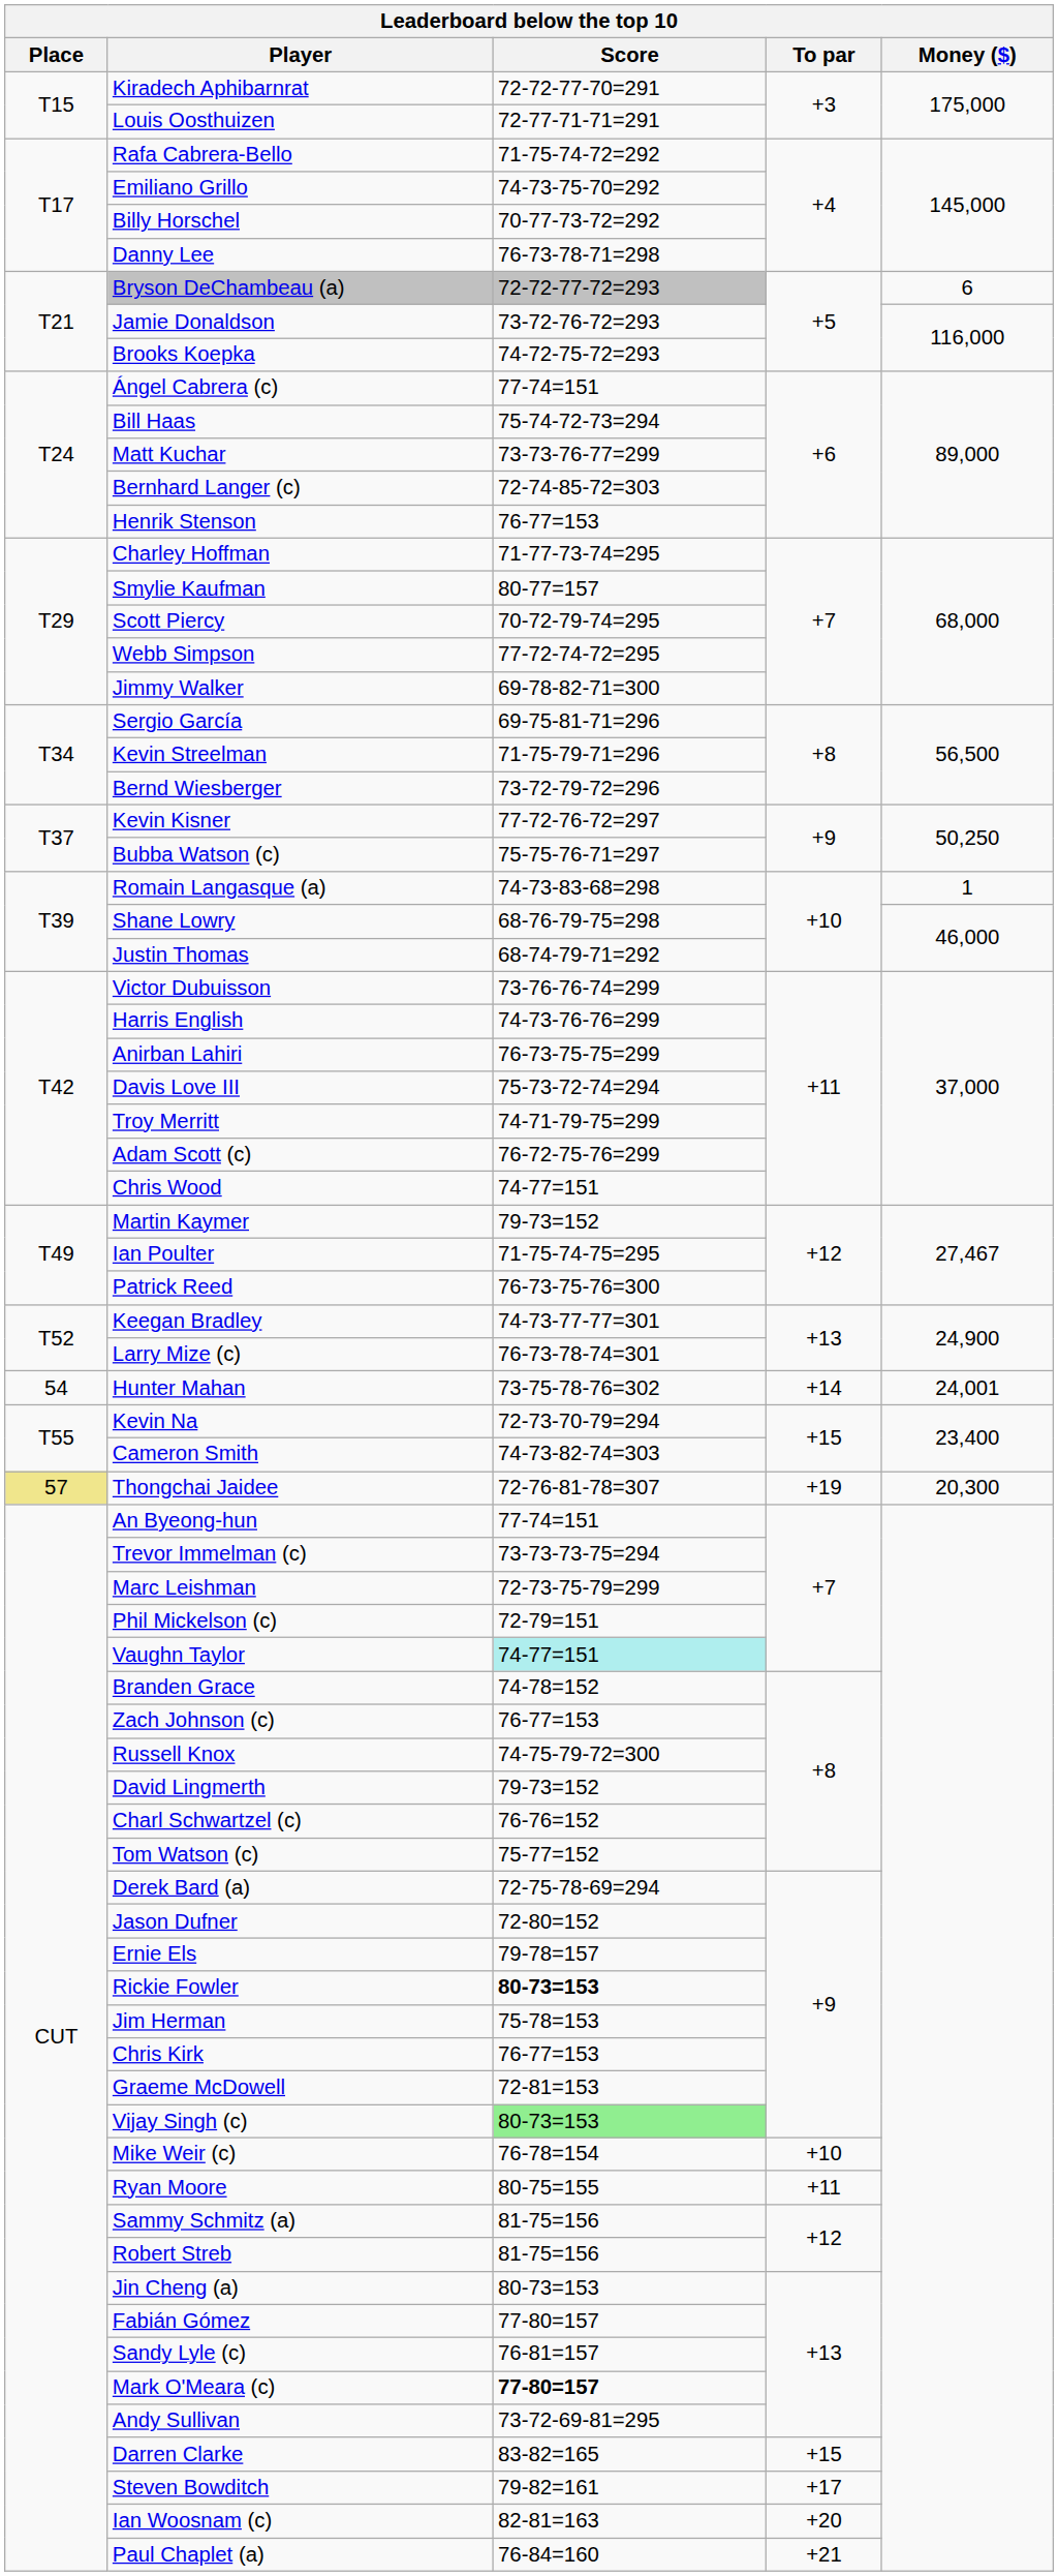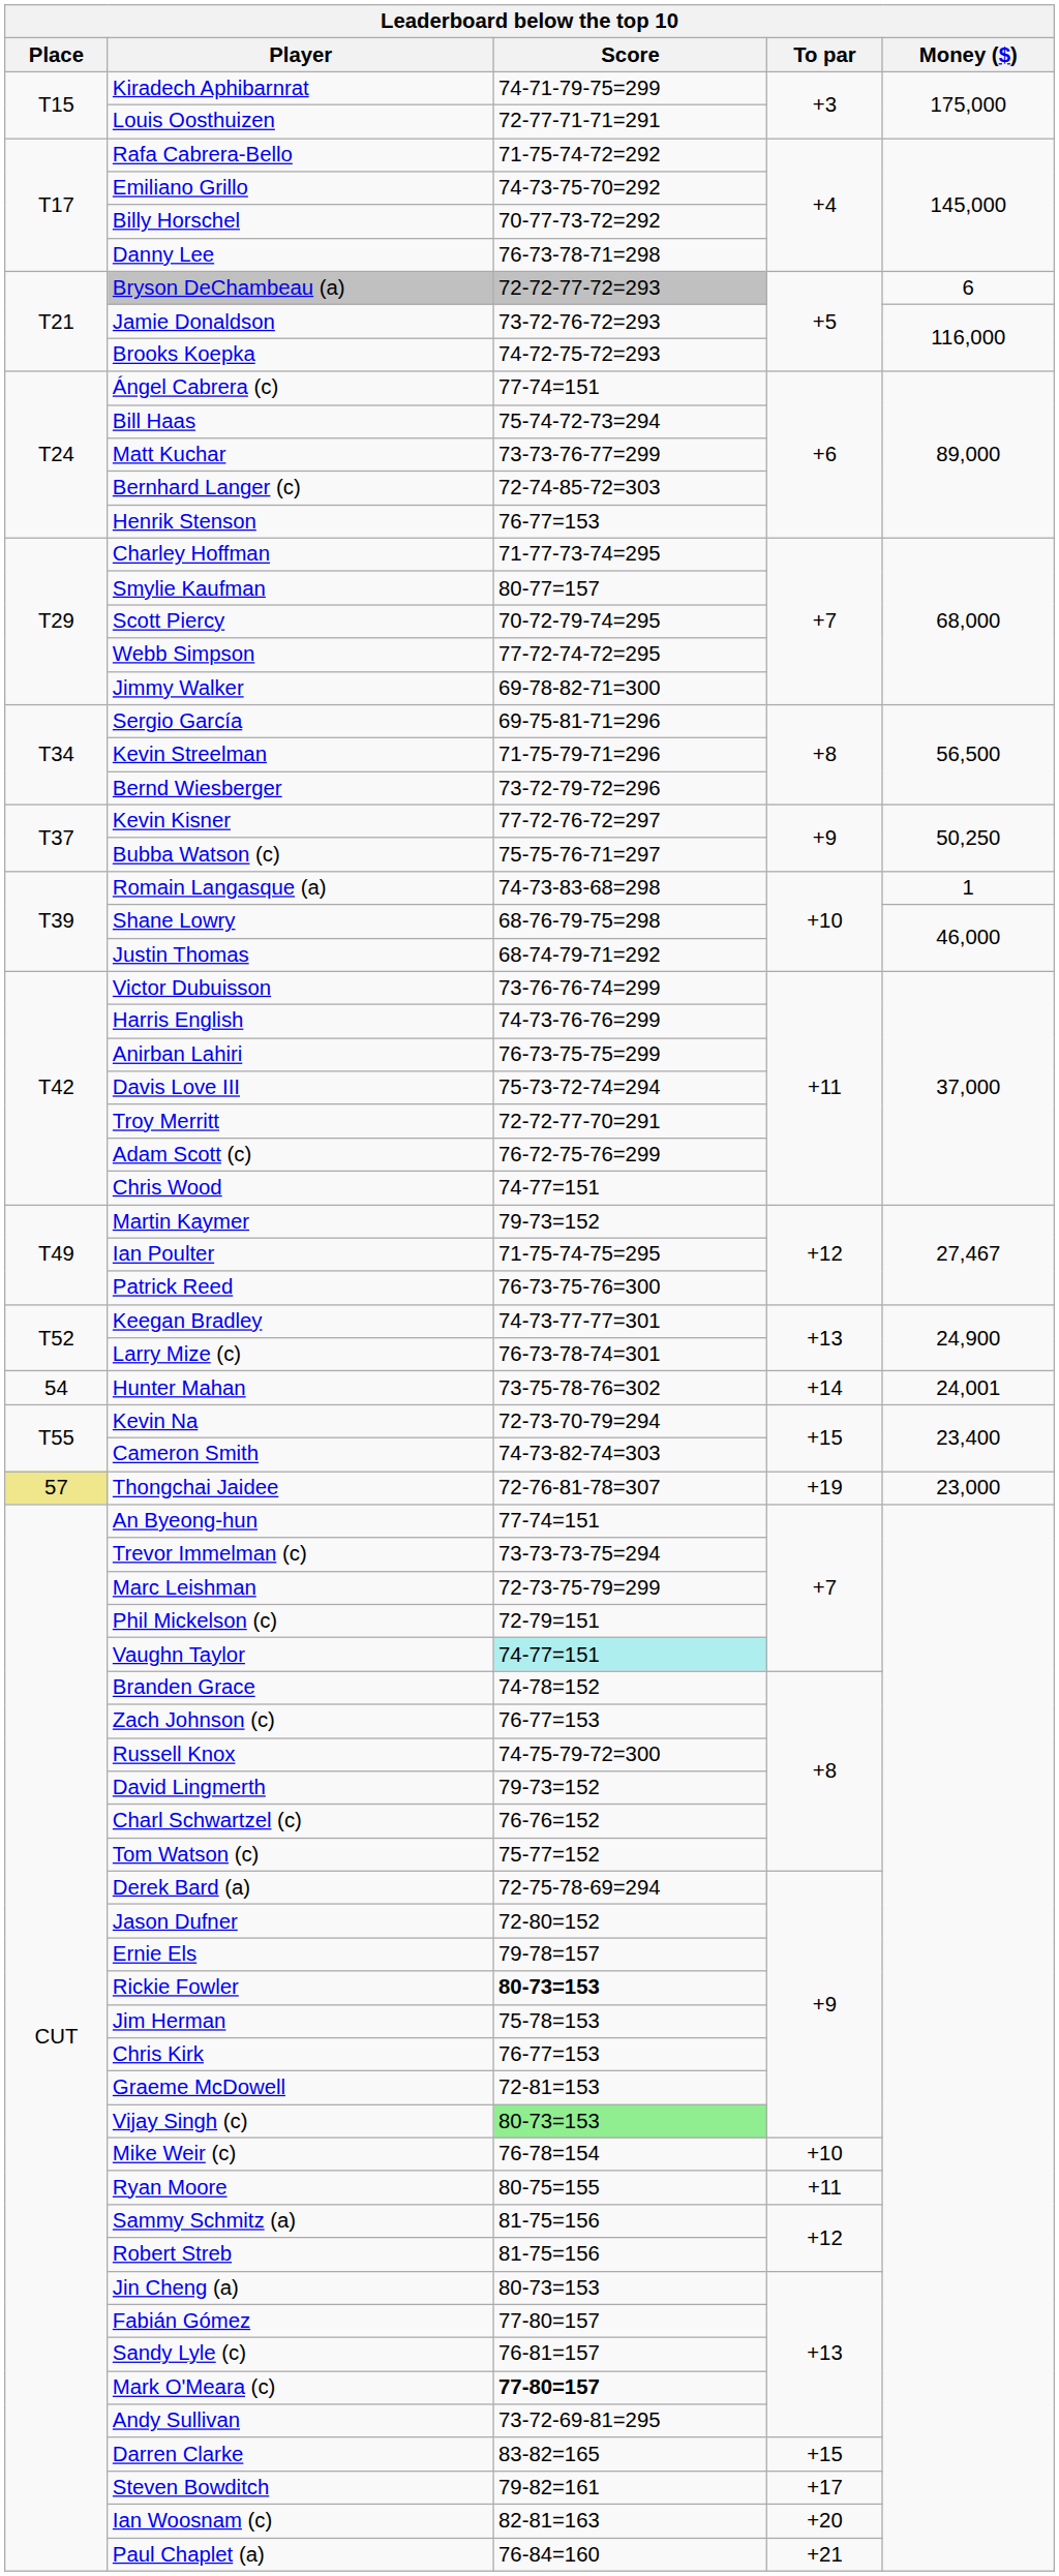 <table class="collapsible collapsed wikitable" style="width:50em;margin-top:-1px;">
 <tr>
 <th scope="col" colspan="6">Leaderboard below the top 10</th>
 </tr>
 <tr>
 <th>Place</th>
 <th>Player</th>
 <th>Score</th>
 <th>To par</th>
 <th>Money (<a href='#'>$</a>)</th>
 </tr>
 <tr>
 <td rowspan=2 align=center>T15</td>
 <td> <a href='#'>Kiradech Aphibarnrat</a></td>
-<td>72-72-77-70=291</td>
+<td>74-71-79-75=299</td>
 <td rowspan=2 align=center>+3</td>
 <td rowspan=2 align=center>175,000</td>
 </tr>
 <tr>
 <td> <a href='#'>Louis Oosthuizen</a></td>
 <td>72-77-71-71=291</td>
 </tr>
 <tr>
 <td rowspan=4 align=center>T17</td>
 <td> <a href='#'>Rafa Cabrera-Bello</a></td>
 <td>71-75-74-72=292</td>
 <td rowspan=4 align=center>+4</td>
 <td rowspan=4 align=center>145,000</td>
 </tr>
 <tr>
 <td> <a href='#'>Emiliano Grillo</a></td>
 <td>74-73-75-70=292</td>
 </tr>
 <tr>
 <td> <a href='#'>Billy Horschel</a></td>
 <td>70-77-73-72=292</td>
 </tr>
 <tr>
 <td> <a href='#'>Danny Lee</a></td>
 <td>76-73-78-71=298</td>
 </tr>
 <tr>
 <td rowspan=3 align=center>T21</td>
 <td style="background:silver"> <a href='#'>Bryson DeChambeau</a> (a)</td>
 <td style="background:silver">72-72-77-72=293</td>
 <td rowspan=3 align=center>+5</td>
 <td align=center>6</td>
 </tr>
 <tr>
 <td> <a href='#'>Jamie Donaldson</a></td>
 <td>73-72-76-72=293</td>
 <td rowspan=2 align=center>116,000</td>
 </tr>
 <tr>
 <td> <a href='#'>Brooks Koepka</a></td>
 <td>74-72-75-72=293</td>
 </tr>
 <tr>
 <td rowspan=5 align=center>T24</td>
 <td> <a href='#'>Ángel Cabrera</a> (c)</td>
 <td>77-74=151</td>
 <td rowspan=5 align=center>+6</td>
 <td rowspan=5 align=center>89,000</td>
 </tr>
 <tr>
 <td> <a href='#'>Bill Haas</a></td>
 <td>75-74-72-73=294</td>
 </tr>
 <tr>
 <td> <a href='#'>Matt Kuchar</a></td>
 <td>73-73-76-77=299</td>
 </tr>
 <tr>
 <td> <a href='#'>Bernhard Langer</a> (c)</td>
 <td>72-74-85-72=303</td>
 </tr>
 <tr>
 <td> <a href='#'>Henrik Stenson</a></td>
 <td>76-77=153</td>
 </tr>
 <tr>
 <td rowspan=5 align=center>T29</td>
 <td> <a href='#'>Charley Hoffman</a></td>
 <td>71-77-73-74=295</td>
 <td rowspan=5 align=center>+7</td>
 <td rowspan=5 align=center>68,000</td>
 </tr>
 <tr>
 <td> <a href='#'>Smylie Kaufman</a></td>
 <td>80-77=157</td>
 </tr>
 <tr>
 <td> <a href='#'>Scott Piercy</a></td>
 <td>70-72-79-74=295</td>
 </tr>
 <tr>
 <td> <a href='#'>Webb Simpson</a></td>
 <td>77-72-74-72=295</td>
 </tr>
 <tr>
 <td> <a href='#'>Jimmy Walker</a></td>
 <td>69-78-82-71=300</td>
 </tr>
 <tr>
 <td rowspan=3 align=center>T34</td>
 <td> <a href='#'>Sergio García</a></td>
 <td>69-75-81-71=296</td>
 <td rowspan=3 align=center>+8</td>
 <td rowspan=3 align=center>56,500</td>
 </tr>
 <tr>
 <td> <a href='#'>Kevin Streelman</a></td>
 <td>71-75-79-71=296</td>
 </tr>
 <tr>
 <td> <a href='#'>Bernd Wiesberger</a></td>
 <td>73-72-79-72=296</td>
 </tr>
 <tr>
 <td rowspan=2 align=center>T37</td>
 <td> <a href='#'>Kevin Kisner</a></td>
 <td>77-72-76-72=297</td>
 <td rowspan=2 align=center>+9</td>
 <td rowspan=2 align=center>50,250</td>
 </tr>
 <tr>
 <td> <a href='#'>Bubba Watson</a> (c)</td>
 <td>75-75-76-71=297</td>
 </tr>
 <tr>
 <td rowspan=3 align=center>T39</td>
 <td> <a href='#'>Romain Langasque</a> (a)</td>
 <td>74-73-83-68=298</td>
 <td rowspan=3 align=center>+10</td>
 <td align=center>1</td>
 </tr>
 <tr>
 <td> <a href='#'>Shane Lowry</a></td>
 <td>68-76-79-75=298</td>
 <td rowspan=2 align=center>46,000</td>
 </tr>
 <tr>
 <td> <a href='#'>Justin Thomas</a></td>
 <td>68-74-79-71=292</td>
 </tr>
 <tr>
 <td rowspan=7 align=center>T42</td>
 <td> <a href='#'>Victor Dubuisson</a></td>
 <td>73-76-76-74=299</td>
 <td rowspan=7 align=center>+11</td>
 <td rowspan=7 align=center>37,000</td>
 </tr>
 <tr>
 <td> <a href='#'>Harris English</a></td>
 <td>74-73-76-76=299</td>
 </tr>
 <tr>
 <td> <a href='#'>Anirban Lahiri</a></td>
 <td>76-73-75-75=299</td>
 </tr>
 <tr>
 <td> <a href='#'>Davis Love III</a></td>
 <td>75-73-72-74=294</td>
 </tr>
 <tr>
 <td> <a href='#'>Troy Merritt</a></td>
-<td>74-71-79-75=299</td>
+<td>72-72-77-70=291</td>
 </tr>
 <tr>
 <td> <a href='#'>Adam Scott</a> (c)</td>
 <td>76-72-75-76=299</td>
 </tr>
 <tr>
 <td> <a href='#'>Chris Wood</a></td>
 <td>74-77=151</td>
 </tr>
 <tr>
 <td rowspan=3 align=center>T49</td>
 <td> <a href='#'>Martin Kaymer</a></td>
 <td>79-73=152</td>
 <td rowspan=3 align=center>+12</td>
 <td rowspan=3 align=center>27,467</td>
 </tr>
 <tr>
 <td> <a href='#'>Ian Poulter</a></td>
 <td>71-75-74-75=295</td>
 </tr>
 <tr>
 <td> <a href='#'>Patrick Reed</a></td>
 <td>76-73-75-76=300</td>
 </tr>
 <tr>
 <td rowspan=2 align=center>T52</td>
 <td> <a href='#'>Keegan Bradley</a></td>
 <td>74-73-77-77=301</td>
 <td rowspan=2 align=center>+13</td>
 <td rowspan=2 align=center>24,900</td>
 </tr>
 <tr>
 <td> <a href='#'>Larry Mize</a> (c)</td>
 <td>76-73-78-74=301</td>
 </tr>
 <tr>
 <td align=center>54</td>
 <td> <a href='#'>Hunter Mahan</a></td>
 <td>73-75-78-76=302</td>
 <td align=center>+14</td>
 <td align=center>24,001</td>
 </tr>
 <tr>
 <td rowspan=2 align=center>T55</td>
 <td> <a href='#'>Kevin Na</a></td>
 <td>72-73-70-79=294</td>
 <td rowspan=2 align=center>+15</td>
 <td rowspan=2 align=center>23,400</td>
 </tr>
 <tr>
 <td> <a href='#'>Cameron Smith</a></td>
 <td>74-73-82-74=303</td>
 </tr>
 <tr>
 <td align=center style="background: khaki;">57</td>
 <td> <a href='#'>Thongchai Jaidee</a></td>
 <td>72-76-81-78=307</td>
 <td align=center>+19</td>
-<td align=center>20,300</td>
+<td align=center>23,000</td>
 </tr>
 <tr>
 <td rowspan=32 align=center>CUT</td>
 <td> <a href='#'>An Byeong-hun</a></td>
 <td>77-74=151</td>
 <td rowspan=5 align=center>+7</td>
 <td rowspan=32 align=center></td>
 </tr>
 <tr>
 <td> <a href='#'>Trevor Immelman</a> (c)</td>
 <td>73-73-73-75=294</td>
 </tr>
 <tr>
 <td> <a href='#'>Marc Leishman</a></td>
 <td>72-73-75-79=299</td>
 </tr>
 <tr>
 <td> <a href='#'>Phil Mickelson</a> (c)</td>
 <td>72-79=151</td>
 </tr>
 <tr>
 <td> <a href='#'>Vaughn Taylor</a></td>
 <td style="background: paleturquoise;">74-77=151</td>
 </tr>
 <tr>
 <td> <a href='#'>Branden Grace</a></td>
 <td>74-78=152</td>
 <td rowspan=6 align=center>+8</td>
 </tr>
 <tr>
 <td> <a href='#'>Zach Johnson</a> (c)</td>
 <td>76-77=153</td>
 </tr>
 <tr>
 <td> <a href='#'>Russell Knox</a></td>
 <td>74-75-79-72=300</td>
 </tr>
 <tr>
 <td> <a href='#'>David Lingmerth</a></td>
 <td>79-73=152</td>
 </tr>
 <tr>
 <td> <a href='#'>Charl Schwartzel</a> (c)</td>
 <td>76-76=152</td>
 </tr>
 <tr>
 <td> <a href='#'>Tom Watson</a> (c)</td>
 <td>75-77=152</td>
 </tr>
 <tr>
 <td> <a href='#'>Derek Bard</a> (a)</td>
 <td>72-75-78-69=294</td>
 <td rowspan=8 align=center>+9</td>
 </tr>
 <tr>
 <td> <a href='#'>Jason Dufner</a></td>
 <td>72-80=152</td>
 </tr>
 <tr>
 <td> <a href='#'>Ernie Els</a></td>
 <td>79-78=157</td>
 </tr>
 <tr>
 <td> <a href='#'>Rickie Fowler</a></td>
 <td><strong>80-73=153</strong></td>
 </tr>
 <tr>
 <td> <a href='#'>Jim Herman</a></td>
 <td>75-78=153</td>
 </tr>
 <tr>
 <td> <a href='#'>Chris Kirk</a></td>
 <td>76-77=153</td>
 </tr>
 <tr>
 <td> <a href='#'>Graeme McDowell</a></td>
 <td>72-81=153</td>
 </tr>
 <tr>
 <td> <a href='#'>Vijay Singh</a> (c)</td>
 <td style="background: lightgreen;">80-73=153</td>
 </tr>
 <tr>
 <td> <a href='#'>Mike Weir</a> (c)</td>
 <td>76-78=154</td>
 <td align=center>+10</td>
 </tr>
 <tr>
 <td> <a href='#'>Ryan Moore</a></td>
 <td>80-75=155</td>
 <td align=center>+11</td>
 </tr>
 <tr>
 <td> <a href='#'>Sammy Schmitz</a> (a)</td>
 <td>81-75=156</td>
 <td rowspan=2 align=center>+12</td>
 </tr>
 <tr>
 <td> <a href='#'>Robert Streb</a></td>
 <td>81-75=156</td>
 </tr>
 <tr>
 <td> <a href='#'>Jin Cheng</a> (a)</td>
 <td>80-73=153</td>
 <td rowspan=5 align=center>+13</td>
 </tr>
 <tr>
 <td> <a href='#'>Fabián Gómez</a></td>
 <td>77-80=157</td>
 </tr>
 <tr>
 <td> <a href='#'>Sandy Lyle</a> (c)</td>
 <td>76-81=157</td>
 </tr>
 <tr>
 <td> <a href='#'>Mark O'Meara</a> (c)</td>
 <td><strong>77-80=157</strong></td>
 </tr>
 <tr>
 <td> <a href='#'>Andy Sullivan</a></td>
 <td>73-72-69-81=295</td>
 </tr>
 <tr>
 <td> <a href='#'>Darren Clarke</a></td>
 <td>83-82=165</td>
 <td align=center>+15</td>
 </tr>
 <tr>
 <td> <a href='#'>Steven Bowditch</a></td>
 <td>79-82=161</td>
 <td align=center>+17</td>
 </tr>
 <tr>
 <td> <a href='#'>Ian Woosnam</a> (c)</td>
 <td>82-81=163</td>
 <td align=center>+20</td>
 </tr>
 <tr>
 <td> <a href='#'>Paul Chaplet</a> (a)</td>
 <td>76-84=160</td>
 <td align=center>+21</td>
 </tr>
 </table>
